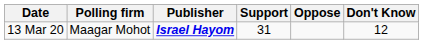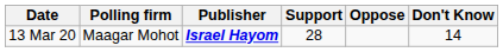 <table class="wikitable sortable" style="text-align:center; font-size:90%; line-height:13px">
 <tr>
 <th>Date</th>
 <th>Polling firm</th>
 <th>Publisher</th>
 <th>Support</th>
 <th>Oppose</th>
 <th>Don't Know</th>
 </tr>
 <tr>
 <td data-sort-value=2020-03-13>13 Mar 20</td>
 <td>Maagar Mohot</td>
 <td><strong><em><a href='#'>Israel Hayom</a></em></strong></td>
-<td>31</td>
+<td>28</td>
 <td></td>
-<td>12</td>
+<td>14</td>
 </tr>
 </table>
